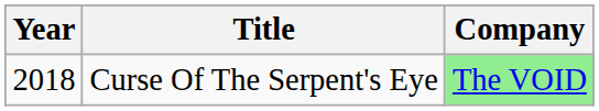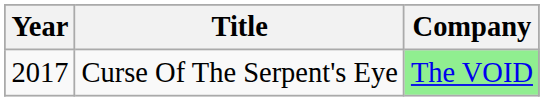 <table class="wikitable">
 <tr>
 <th>Year</th>
 <th>Title</th>
 <th>Company</th>
 </tr>
 <tr>
-<td>2018</td>
+<td>2017</td>
 <td>Curse Of The Serpent's Eye</td>
 <td style="background: lightgreen;"><a href='#'>The VOID</a></td>
 </tr>
 </table>
